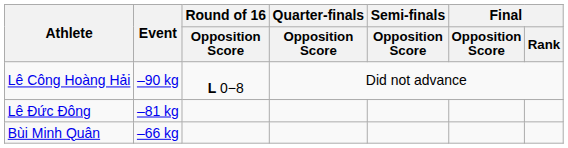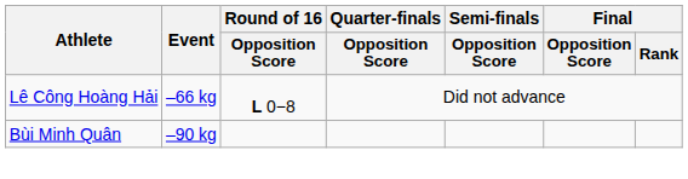 <table class=wikitable style=font-size:90%;text-align:center>
 <tr>
 <th rowspan=2>Athlete</th>
 <th rowspan=2>Event</th>
 <th>Round of 16</th>
 <th>Quarter-finals</th>
 <th>Semi-finals</th>
 <th colspan=2>Final</th>
 </tr>
 <tr style=font-size:95%>
 <th>Opposition<br>Score</th>
 <th>Opposition<br>Score</th>
 <th>Opposition<br>Score</th>
 <th>Opposition<br>Score</th>
 <th>Rank</th>
 </tr>
 <tr>
 <td align="left"><a href='#'>Lê Công Hoàng Hải</a></td>
-<td align="left"><a href='#'>–90 kg</a></td>
+<td align="left"><a href='#'>–66 kg</a></td>
 <td><br><strong>L</strong> 0−8</td>
 <td colspan=4>Did not advance</td>
 </tr>
 <tr>
-<td align="left"><a href='#'>Lê Đức Đông</a></td>
-<td align="left"><a href='#'>–81 kg</a></td>
-<td><br></td>
-<td></td>
-<td></td>
-<td></td>
-<td></td>
-</tr>
-<tr>
 <td align="left"><a href='#'>Bùi Minh Quân</a></td>
-<td align="left"><a href='#'>–66 kg</a></td>
+<td align="left"><a href='#'>–90 kg</a></td>
 <td></td>
 <td><br></td>
 <td></td>
 <td></td>
 <td></td>
 </tr>
 </table>
